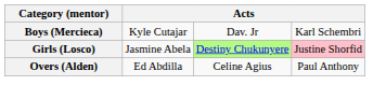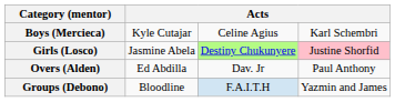 <table class="wikitable" style="text-align:center">
 <tr>
 <th scope="col" style="width:160px;">Category (mentor)</th>
 <th scope="col" colspan="3">Acts</th>
 </tr>
 <tr>
 <th scope="row">Boys (Mercieca)</th>
 <td>Kyle Cutajar</td>
-<td>Dav. Jr</td>
+<td>Celine Agius</td>
 <td>Karl Schembri</td>
 </tr>
 <tr>
 <th scope="row">Girls (Losco)</th>
 <td>Jasmine Abela</td>
 <td style="background:#B4FB84;"><a href='#'>Destiny Chukunyere</a></td>
 <td style="background:pink;">Justine Shorfid</td>
 </tr>
 <tr>
 <th scope="row">Overs (Alden)</th>
 <td>Ed Abdilla</td>
-<td>Celine Agius</td>
+<td>Dav. Jr</td>
 <td>Paul Anthony</td>
 </tr>
+<tr>
+<th scope="row">Groups (Debono)</th>
+<td>Bloodline</td>
+<td style="background:#D1E5F3;">F.A.I.T.H</td>
+<td>Yazmin and James</td>
+</tr>
 </table>
